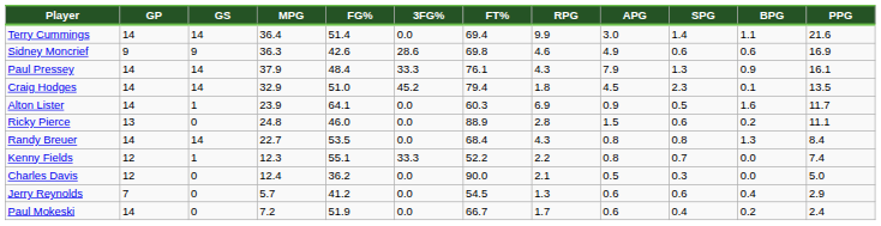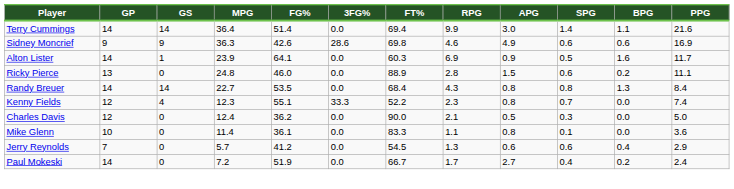 <table class="wikitable sortable" style="font-size: 90%">
 <tr>
 </tr>
 <tr>
 <th style="background:#255325; color:#FFFFFF; border-top:#6DC24C  3px solid; border-bottom:#6DC24C  3px solid;"  width="10%">Player</th>
 <th style="background:#255325; color:#FFFFFF; border-top:#6DC24C  3px solid; border-bottom:#6DC24C 3px solid;" width="6%">GP</th>
 <th style="background:#255325; color:#FFFFFF; border-top:#6DC24C  3px solid; border-bottom:#6DC24C 3px solid;" width="6%">GS</th>
 <th style="background:#255325; color:#FFFFFF; border-top:#6DC24C 3px solid; border-bottom:#6DC24C 3px solid;" width="6%">MPG</th>
 <th style="background:#255325; color:#FFFFFF; border-top:#6DC24C  3px solid; border-bottom:#6DC24C 3px solid;" width="6%">FG%</th>
 <th style="background:#255325; color:#FFFFFF; border-top:#6DC24C 3px solid; border-bottom:#6DC24C 3px solid;" width="6%">3FG%</th>
 <th style="background:#255325; color:#FFFFFF; border-top:#6DC24C  3px solid; border-bottom:#6DC24C 3px solid;" width="6%">FT%</th>
 <th style="background:#255325; color:#FFFFFF; border-top:#6DC24C  3px solid; border-bottom:#6DC24C 3px solid;" width="6%">RPG</th>
 <th style="background:#255325; color:#FFFFFF; border-top:#6DC24C  3px solid; border-bottom:#6DC24C 3px solid;" width="6%">APG</th>
 <th style="background:#255325; color:#FFFFFF; border-top:#6DC24C  3px solid; border-bottom:#6DC24C 3px solid;" width="6%">SPG</th>
 <th style="background:#255325; color:#FFFFFF; border-top:#6DC24C 3px solid; border-bottom:#6DC24C 3px solid;" width="6%">BPG</th>
 <th style="background:#255325; color:#FFFFFF; border-top:#6DC24C  3px solid; border-bottom:#6DC24C 3px solid;" width="6%">PPG</th>
 </tr>
 <tr>
 <td><a href='#'>Terry Cummings</a></td>
 <td>14</td>
 <td>14</td>
 <td>36.4</td>
 <td>51.4</td>
 <td>0.0</td>
 <td>69.4</td>
 <td>9.9</td>
 <td>3.0</td>
 <td>1.4</td>
 <td>1.1</td>
 <td>21.6</td>
 </tr>
 <tr>
 <td><a href='#'>Sidney Moncrief</a></td>
 <td>9</td>
 <td>9</td>
 <td>36.3</td>
 <td>42.6</td>
 <td>28.6</td>
 <td>69.8</td>
 <td>4.6</td>
 <td>4.9</td>
 <td>0.6</td>
 <td>0.6</td>
 <td>16.9</td>
 </tr>
 <tr>
-<td><a href='#'>Paul Pressey</a></td>
-<td>14</td>
-<td>14</td>
-<td>37.9</td>
-<td>48.4</td>
-<td>33.3</td>
-<td>76.1</td>
-<td>4.3</td>
-<td>7.9</td>
-<td>1.3</td>
-<td>0.9</td>
-<td>16.1</td>
-</tr>
-<tr>
-<td><a href='#'>Craig Hodges</a></td>
-<td>14</td>
-<td>14</td>
-<td>32.9</td>
-<td>51.0</td>
-<td>45.2</td>
-<td>79.4</td>
-<td>1.8</td>
-<td>4.5</td>
-<td>2.3</td>
-<td>0.1</td>
-<td>13.5</td>
-</tr>
-<tr>
 <td><a href='#'>Alton Lister</a></td>
 <td>14</td>
 <td>1</td>
 <td>23.9</td>
 <td>64.1</td>
 <td>0.0</td>
 <td>60.3</td>
 <td>6.9</td>
 <td>0.9</td>
 <td>0.5</td>
 <td>1.6</td>
 <td>11.7</td>
 </tr>
 <tr>
 <td><a href='#'>Ricky Pierce</a></td>
 <td>13</td>
 <td>0</td>
 <td>24.8</td>
 <td>46.0</td>
 <td>0.0</td>
 <td>88.9</td>
 <td>2.8</td>
 <td>1.5</td>
 <td>0.6</td>
 <td>0.2</td>
 <td>11.1</td>
 </tr>
 <tr>
 <td><a href='#'>Randy Breuer</a></td>
 <td>14</td>
 <td>14</td>
 <td>22.7</td>
 <td>53.5</td>
 <td>0.0</td>
 <td>68.4</td>
 <td>4.3</td>
 <td>0.8</td>
 <td>0.8</td>
 <td>1.3</td>
 <td>8.4</td>
 </tr>
 <tr>
 <td><a href='#'>Kenny Fields</a></td>
 <td>12</td>
-<td>1</td>
+<td>4</td>
 <td>12.3</td>
 <td>55.1</td>
 <td>33.3</td>
 <td>52.2</td>
-<td>2.2</td>
+<td>2.3</td>
 <td>0.8</td>
 <td>0.7</td>
 <td>0.0</td>
 <td>7.4</td>
 </tr>
 <tr>
 <td><a href='#'>Charles Davis</a></td>
 <td>12</td>
 <td>0</td>
 <td>12.4</td>
 <td>36.2</td>
 <td>0.0</td>
 <td>90.0</td>
 <td>2.1</td>
 <td>0.5</td>
 <td>0.3</td>
 <td>0.0</td>
 <td>5.0</td>
+</tr>
+<tr>
+<td><a href='#'>Mike Glenn</a></td>
+<td>10</td>
+<td>0</td>
+<td>11.4</td>
+<td>36.1</td>
+<td>0.0</td>
+<td>83.3</td>
+<td>1.1</td>
+<td>0.8</td>
+<td>0.1</td>
+<td>0.0</td>
+<td>3.6</td>
 </tr>
 <tr>
 <td><a href='#'>Jerry Reynolds</a></td>
 <td>7</td>
 <td>0</td>
 <td>5.7</td>
 <td>41.2</td>
 <td>0.0</td>
 <td>54.5</td>
 <td>1.3</td>
 <td>0.6</td>
 <td>0.6</td>
 <td>0.4</td>
 <td>2.9</td>
 </tr>
 <tr>
 <td><a href='#'>Paul Mokeski</a></td>
 <td>14</td>
 <td>0</td>
 <td>7.2</td>
 <td>51.9</td>
 <td>0.0</td>
 <td>66.7</td>
 <td>1.7</td>
-<td>0.6</td>
+<td>2.7</td>
 <td>0.4</td>
 <td>0.2</td>
 <td>2.4</td>
 </tr>
 </table>
